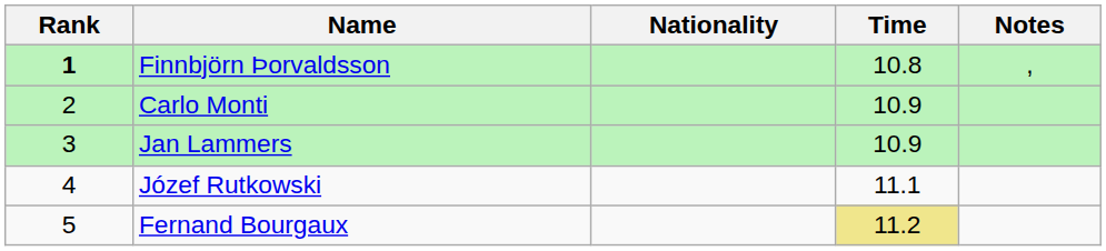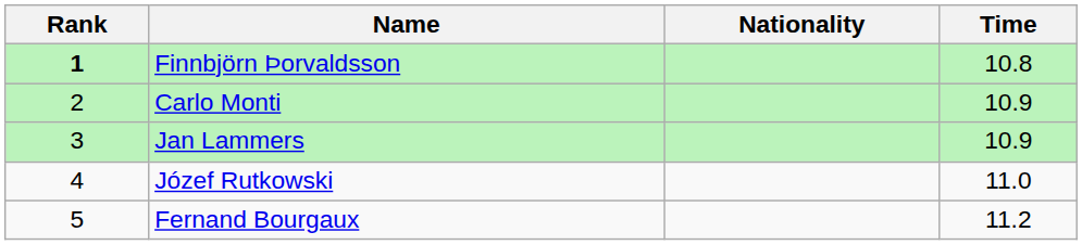 <table class="wikitable sortable" style="text-align:center;width: 55%">
 <tr>
 <th>Rank</th>
 <th>Name</th>
 <th>Nationality</th>
 <th>Time</th>
-<th>Notes</th>
 </tr>
 <tr bgcolor=bbf3bb>
 <td><strong>1</strong></td>
 <td align=left><a href='#'>Finnbjörn Þorvaldsson</a></td>
 <td align=left></td>
 <td>10.8</td>
-<td>, </td>
 </tr>
 <tr bgcolor=bbf3bb>
 <td>2</td>
 <td align=left><a href='#'>Carlo Monti</a></td>
 <td align=left></td>
 <td>10.9</td>
-<td></td>
 </tr>
 <tr bgcolor=bbf3bb>
 <td>3</td>
 <td align=left><a href='#'>Jan Lammers</a></td>
 <td align=left></td>
 <td>10.9</td>
-<td></td>
 </tr>
 <tr>
 <td>4</td>
 <td align=left><a href='#'>Józef Rutkowski</a></td>
 <td align=left></td>
-<td>11.1</td>
-<td></td>
+<td>11.0</td>
 </tr>
 <tr>
 <td>5</td>
 <td align=left><a href='#'>Fernand Bourgaux</a></td>
 <td align=left></td>
-<td style="background: khaki;">11.2</td>
-<td></td>
+<td>11.2</td>
 </tr>
 </table>
